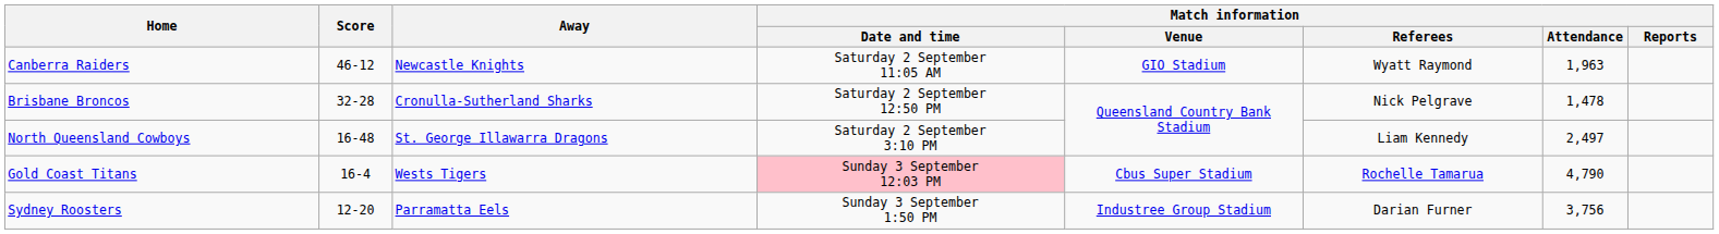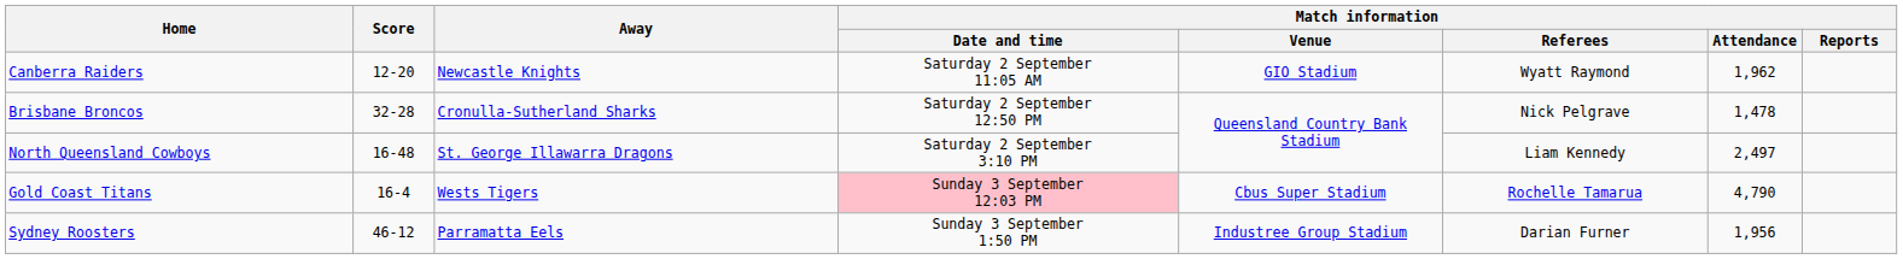 <table class="wikitable" width="100%" style="border-collapse:collapse; font-size:90%; text-align:center;">
 <tr>
 <th rowspan="2">Home</th>
 <th rowspan="2" text-align:center;>Score</th>
 <th rowspan="2">Away</th>
 <th colspan="6">Match information</th>
 </tr>
 <tr>
 <th width="18%">Date and time</th>
 <th width="14%">Venue</th>
 <th width="14%">Referees</th>
 <th width="5%">Attendance</th>
 <th width="5%">Reports</th>
 </tr>
 <tr>
 <td align="left"> <a href='#'>Canberra Raiders</a></td>
-<td>46-12</td>
+<td>12-20</td>
 <td align="left"> <a href='#'>Newcastle Knights</a></td>
 <td>Saturday 2 September<br>11:05 AM</td>
 <td><a href='#'>GIO Stadium</a></td>
 <td>Wyatt Raymond</td>
-<td>1,963</td>
+<td>1,962</td>
 <td></td>
 </tr>
 <tr>
 <td align="left"> <a href='#'>Brisbane Broncos</a></td>
 <td>32-28</td>
 <td align="left"> <a href='#'>Cronulla-Sutherland Sharks</a></td>
 <td>Saturday 2 September<br>12:50 PM</td>
 <td rowspan=2><a href='#'>Queensland Country Bank Stadium</a></td>
 <td>Nick Pelgrave</td>
 <td>1,478</td>
 <td></td>
 </tr>
 <tr>
 <td align="left"> <a href='#'>North Queensland Cowboys</a></td>
 <td>16-48</td>
 <td align="left"> <a href='#'>St. George Illawarra Dragons</a></td>
 <td>Saturday 2 September<br>3:10 PM</td>
 <td>Liam Kennedy</td>
 <td>2,497</td>
 <td></td>
 </tr>
 <tr>
 <td align="left"> <a href='#'>Gold Coast Titans</a></td>
 <td>16-4</td>
 <td align="left"> <a href='#'>Wests Tigers</a></td>
 <td style="background: pink;">Sunday 3 September<br>12:03 PM </td>
 <td><a href='#'>Cbus Super Stadium</a></td>
 <td><a href='#'>Rochelle Tamarua</a></td>
 <td>4,790</td>
 <td></td>
 </tr>
 <tr>
 <td align="left"> <a href='#'>Sydney Roosters</a></td>
-<td>12-20</td>
+<td>46-12</td>
 <td align="left"> <a href='#'>Parramatta Eels</a></td>
 <td>Sunday 3 September<br>1:50 PM</td>
 <td><a href='#'>Industree Group Stadium</a></td>
 <td>Darian Furner</td>
-<td>3,756</td>
+<td>1,956</td>
 <td></td>
 </tr>
 </table>
